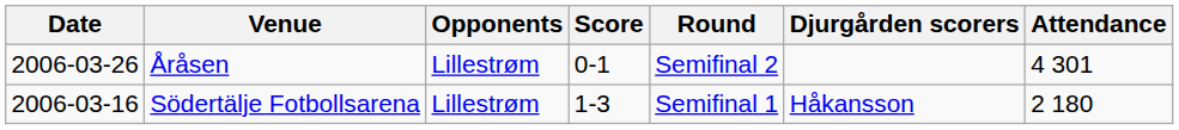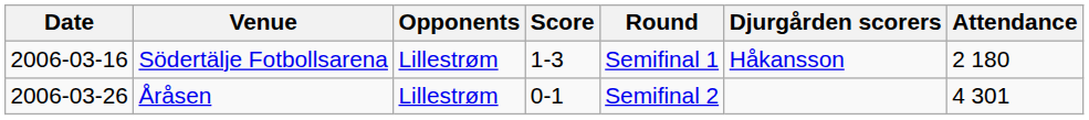 <table class="wikitable">
 <tr>
 <th>Date</th>
 <th>Venue</th>
 <th>Opponents</th>
 <th>Score</th>
 <th>Round</th>
 <th>Djurgården scorers</th>
 <th>Attendance</th>
 </tr>
 <tr>
+<td>2006-03-16</td>
+<td><a href='#'>Södertälje Fotbollsarena</a></td>
+<td> <a href='#'>Lillestrøm</a></td>
+<td>1-3</td>
+<td><a href='#'>Semifinal 1</a></td>
+<td><a href='#'>Håkansson</a></td>
+<td>2 180</td>
+</tr>
+<tr>
 <td>2006-03-26</td>
 <td> <a href='#'>Åråsen</a></td>
 <td> <a href='#'>Lillestrøm</a></td>
 <td>0-1</td>
 <td><a href='#'>Semifinal 2</a></td>
 <td></td>
 <td>4 301</td>
 </tr>
-<tr>
-<td>2006-03-16</td>
-<td><a href='#'>Södertälje Fotbollsarena</a></td>
-<td> <a href='#'>Lillestrøm</a></td>
-<td>1-3</td>
-<td><a href='#'>Semifinal 1</a></td>
-<td><a href='#'>Håkansson</a></td>
-<td>2 180</td>
-</tr>
 </table>
